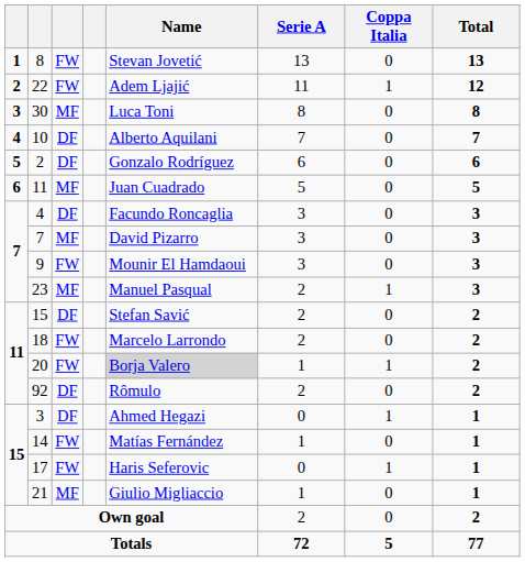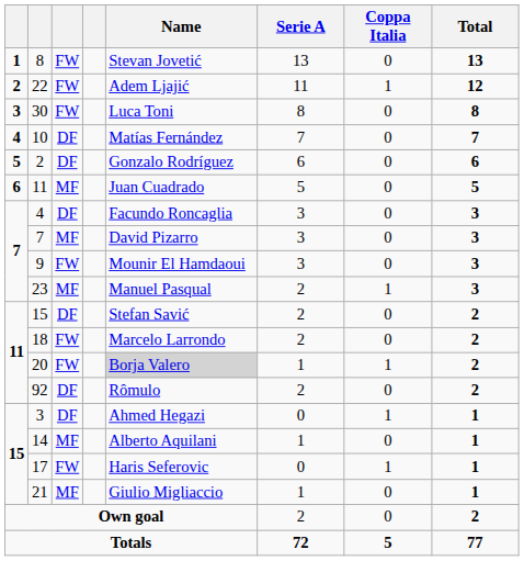 <table class="wikitable" style="text-align:center">
 <tr>
 <th width=15></th>
 <th width=15></th>
 <th width=15></th>
 <th width=15></th>
 <th width=145>Name</th>
 <th width=80><a href='#'>Serie A</a></th>
 <th width=80><a href='#'>Coppa Italia</a></th>
 <th width=80>Total</th>
 </tr>
 <tr>
 <td><strong>1</strong></td>
 <td>8</td>
 <td><a href='#'>FW</a></td>
 <td></td>
 <td align=left><a href='#'>Stevan Jovetić</a></td>
 <td>13</td>
 <td>0</td>
 <td><strong>13</strong></td>
 </tr>
 <tr>
 <td><strong>2</strong></td>
 <td>22</td>
 <td><a href='#'>FW</a></td>
 <td></td>
 <td align=left><a href='#'>Adem Ljajić</a></td>
 <td>11</td>
 <td>1</td>
 <td><strong>12</strong></td>
 </tr>
 <tr>
 <td><strong>3</strong></td>
 <td>30</td>
-<td><a href='#'>MF</a></td>
+<td><a href='#'>FW</a></td>
 <td></td>
 <td align=left><a href='#'>Luca Toni</a></td>
 <td>8</td>
 <td>0</td>
 <td><strong>8</strong></td>
 </tr>
 <tr>
 <td><strong>4</strong></td>
 <td>10</td>
 <td><a href='#'>DF</a></td>
 <td></td>
-<td align=left><a href='#'>Alberto Aquilani</a></td>
+<td align=left><a href='#'>Matías Fernández</a></td>
 <td>7</td>
 <td>0</td>
 <td><strong>7</strong></td>
 </tr>
 <tr>
 <td><strong>5</strong></td>
 <td>2</td>
 <td><a href='#'>DF</a></td>
 <td></td>
 <td align=left><a href='#'>Gonzalo Rodríguez</a></td>
 <td>6</td>
 <td>0</td>
 <td><strong>6</strong></td>
 </tr>
 <tr>
 <td><strong>6</strong></td>
 <td>11</td>
 <td><a href='#'>MF</a></td>
 <td></td>
 <td align=left><a href='#'>Juan Cuadrado</a></td>
 <td>5</td>
 <td>0</td>
 <td><strong>5</strong></td>
 </tr>
 <tr>
 <td rowspan=4><strong>7</strong></td>
 <td>4</td>
 <td><a href='#'>DF</a></td>
 <td></td>
 <td align=left><a href='#'>Facundo Roncaglia</a></td>
 <td>3</td>
 <td>0</td>
 <td><strong>3</strong></td>
 </tr>
 <tr>
 <td>7</td>
 <td><a href='#'>MF</a></td>
 <td></td>
 <td align=left><a href='#'>David Pizarro</a></td>
 <td>3</td>
 <td>0</td>
 <td><strong>3</strong></td>
 </tr>
 <tr>
 <td>9</td>
 <td><a href='#'>FW</a></td>
 <td></td>
 <td align=left><a href='#'>Mounir El Hamdaoui</a></td>
 <td>3</td>
 <td>0</td>
 <td><strong>3</strong></td>
 </tr>
 <tr>
 <td>23</td>
 <td><a href='#'>MF</a></td>
 <td></td>
 <td align=left><a href='#'>Manuel Pasqual</a></td>
 <td>2</td>
 <td>1</td>
 <td><strong>3</strong></td>
 </tr>
 <tr>
 <td rowspan=4><strong>11</strong></td>
 <td>15</td>
 <td><a href='#'>DF</a></td>
 <td></td>
 <td align=left><a href='#'>Stefan Savić</a></td>
 <td>2</td>
 <td>0</td>
 <td><strong>2</strong></td>
 </tr>
 <tr>
 <td>18</td>
 <td><a href='#'>FW</a></td>
 <td></td>
 <td align=left><a href='#'>Marcelo Larrondo</a></td>
 <td>2</td>
 <td>0</td>
 <td><strong>2</strong></td>
 </tr>
 <tr>
 <td>20</td>
 <td><a href='#'>FW</a></td>
 <td></td>
 <td align=left style="background: lightgrey;"><a href='#'>Borja Valero</a></td>
 <td>1</td>
 <td>1</td>
 <td><strong>2</strong></td>
 </tr>
 <tr>
 <td>92</td>
 <td><a href='#'>DF</a></td>
 <td></td>
 <td align=left><a href='#'>Rômulo</a></td>
 <td>2</td>
 <td>0</td>
 <td><strong>2</strong></td>
 </tr>
 <tr>
 <td rowspan=4><strong>15</strong></td>
 <td>3</td>
 <td><a href='#'>DF</a></td>
 <td></td>
 <td align=left><a href='#'>Ahmed Hegazi</a></td>
 <td>0</td>
 <td>1</td>
 <td><strong>1</strong></td>
 </tr>
 <tr>
 <td>14</td>
-<td><a href='#'>FW</a></td>
+<td><a href='#'>MF</a></td>
 <td></td>
-<td align=left><a href='#'>Matías Fernández</a></td>
+<td align=left><a href='#'>Alberto Aquilani</a></td>
 <td>1</td>
 <td>0</td>
 <td><strong>1</strong></td>
 </tr>
 <tr>
 <td>17</td>
 <td><a href='#'>FW</a></td>
 <td></td>
 <td align=left><a href='#'>Haris Seferovic</a></td>
 <td>0</td>
 <td>1</td>
 <td><strong>1</strong></td>
 </tr>
 <tr>
 <td>21</td>
 <td><a href='#'>MF</a></td>
 <td></td>
 <td align=left><a href='#'>Giulio Migliaccio</a></td>
 <td>1</td>
 <td>0</td>
 <td><strong>1</strong></td>
 </tr>
 <tr>
 <td colspan=5><strong>Own goal</strong></td>
 <td>2</td>
 <td>0</td>
 <td><strong>2</strong></td>
 </tr>
 <tr>
 <td colspan=5><strong>Totals</strong></td>
 <td><strong>72</strong></td>
 <td><strong>5</strong></td>
 <td><strong>77</strong></td>
 </tr>
 </table>
